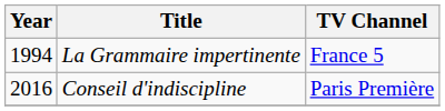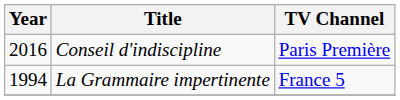 <table class="wikitable">
 <tr>
 <th>Year</th>
 <th>Title</th>
 <th>TV Channel</th>
 </tr>
 <tr>
+<td>2016</td>
+<td><em>Conseil d'indiscipline</em></td>
+<td><a href='#'>Paris Première</a></td>
+</tr>
+<tr>
 <td>1994</td>
 <td><em>La Grammaire impertinente</em></td>
 <td><a href='#'>France 5</a></td>
 </tr>
 <tr>
-<td>2016</td>
-<td><em>Conseil d'indiscipline</em></td>
-<td><a href='#'>Paris Première</a></td>
-</tr>
-<tr>
 </tr>
 </table>
